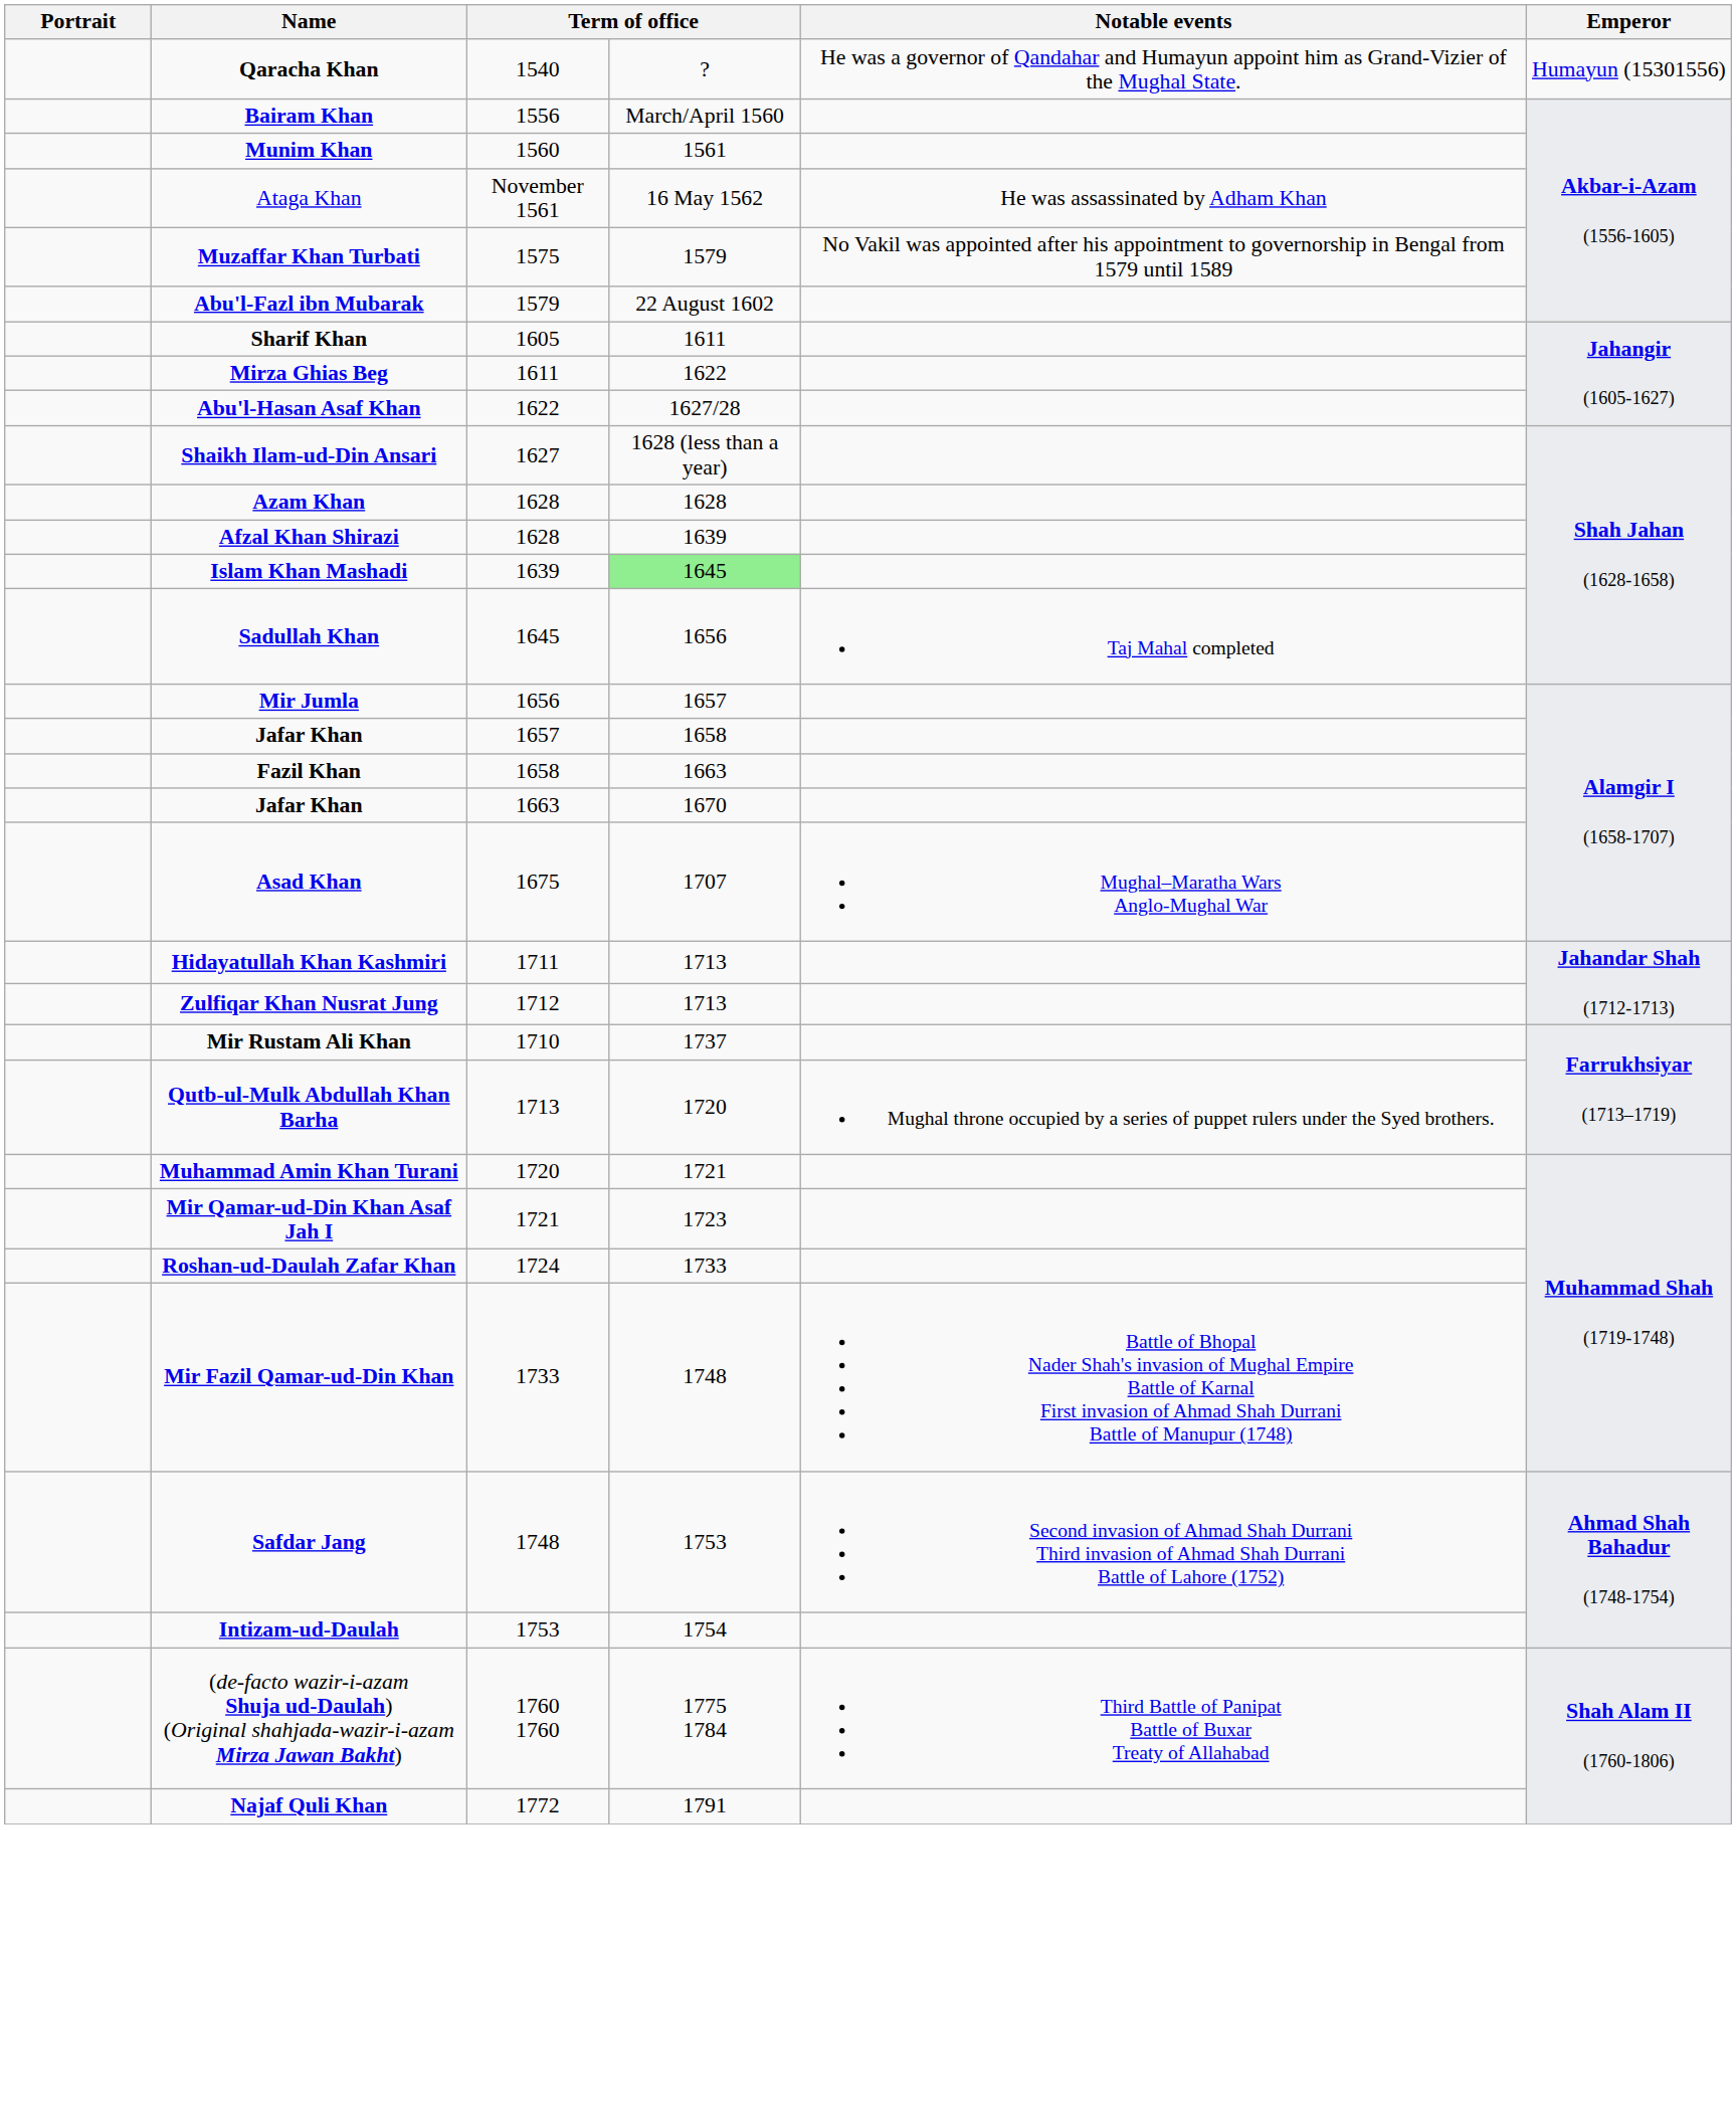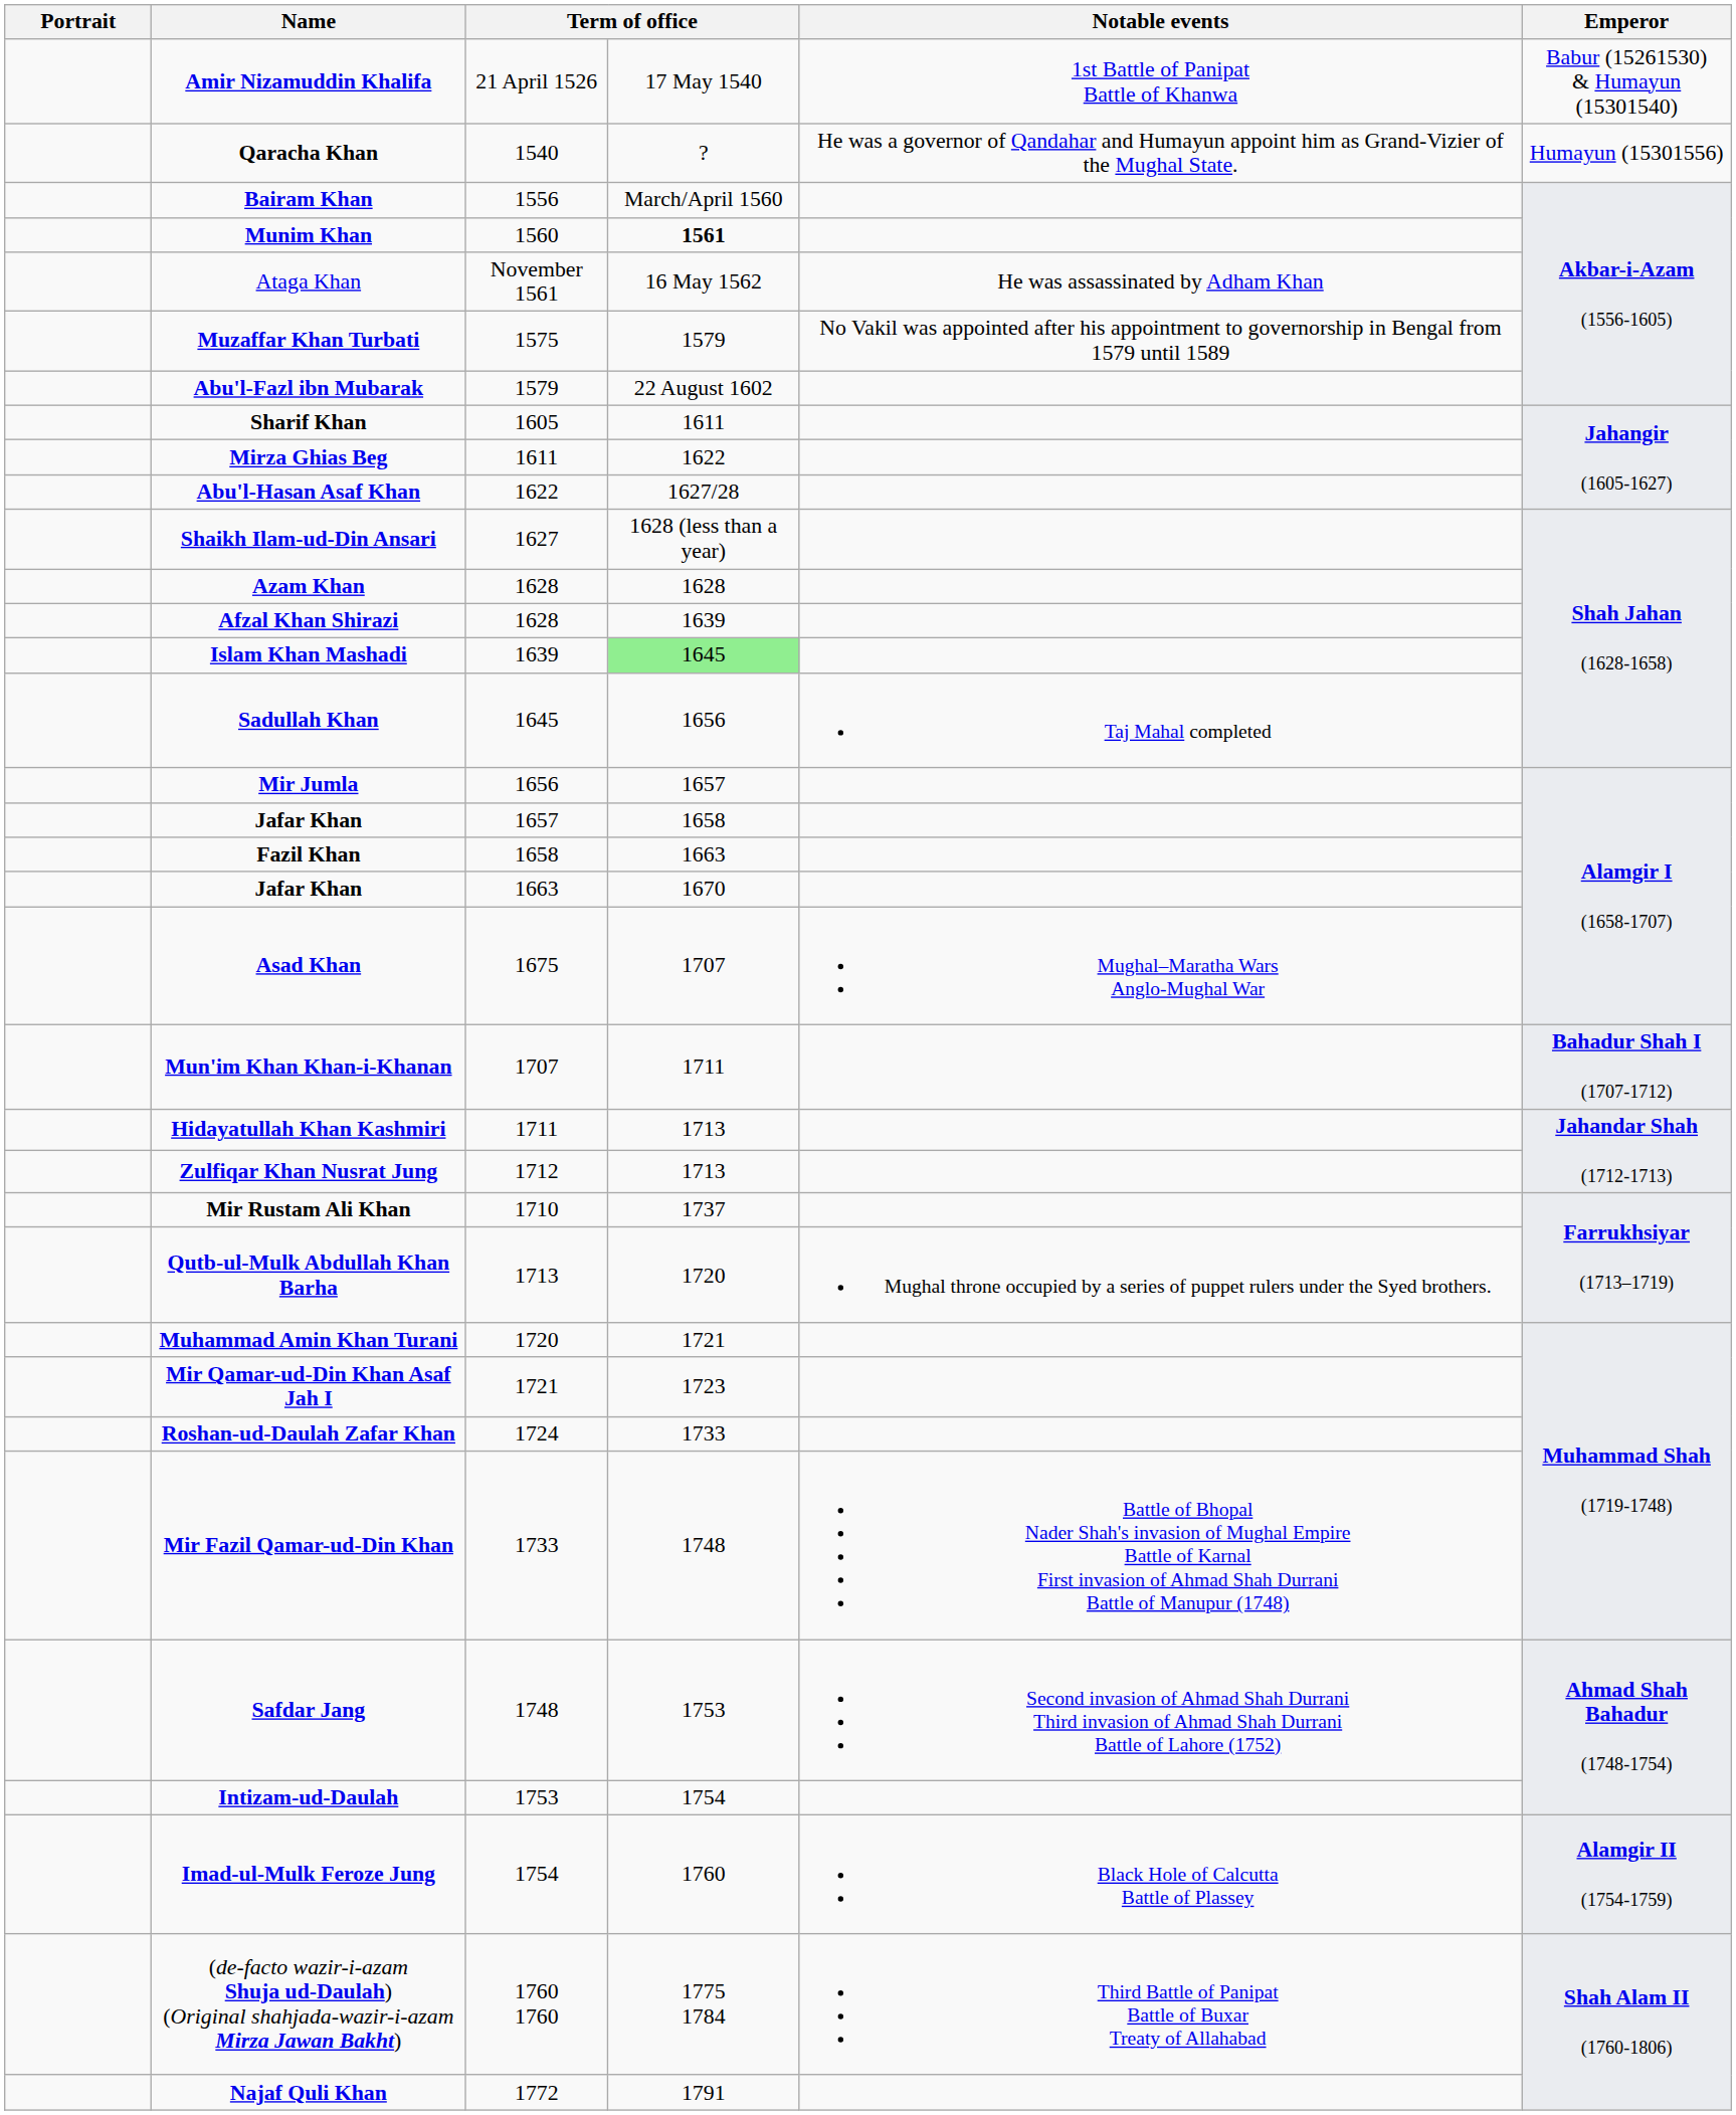 <table class="wikitable" width="100%" style="text-align:center;">
 <tr>
 <th width="100px">Portrait</th>
 <th>Name</th>
 <th colspan="2">Term of office</th>
 <th>Notable events</th>
 <th>Emperor</th>
+</tr>
+<tr>
+<td></td>
+<td><strong><a href='#'>Amir Nizamuddin Khalifa</a></strong></td>
+<td>21 April 1526</td>
+<td>17 May 1540</td>
+<td><a href='#'>1st Battle of Panipat</a><br><a href='#'>Battle of Khanwa</a></td>
+<td><a href='#'>Babur</a> (15261530)<br>& <a href='#'>Humayun</a> (15301540)</td>
 </tr>
 <tr>
 <td></td>
 <td><strong>Qaracha Khan</strong></td>
 <td>1540</td>
 <td>?</td>
 <td>He was a governor of <a href='#'>Qandahar</a> and Humayun appoint him as Grand-Vizier of the <a href='#'>Mughal State</a>.</td>
 <td><a href='#'>Humayun</a> (15301556)</td>
 </tr>
 <tr>
 <td></td>
 <td><strong><a href='#'>Bairam Khan</a></strong></td>
 <td>1556</td>
 <td>March/April 1560</td>
 <td style="font-size:90%;"></td>
 <td rowspan="5" style="background:#EAECF0"><strong><a href='#'>Akbar-i-Azam</a></strong><br><br><small>(1556-1605)</small></td>
 </tr>
 <tr>
 <td></td>
 <td><strong><a href='#'>Munim Khan</a></strong></td>
 <td>1560</td>
-<td>1561</td>
+<td><strong>1561</strong></td>
 <td></td>
 </tr>
 <tr>
 <td></td>
 <td><a href='#'>Ataga Khan</a></td>
 <td>November 1561</td>
 <td>16 May 1562</td>
 <td>He was assassinated by <a href='#'>Adham Khan</a></td>
 </tr>
 <tr>
 <td></td>
 <td><strong><a href='#'>Muzaffar Khan Turbati</a></strong></td>
 <td>1575</td>
 <td>1579</td>
 <td>No Vakil was appointed after his appointment to governorship in Bengal from 1579 until 1589</td>
 </tr>
 <tr>
 <td></td>
 <td><strong><a href='#'>Abu'l-Fazl ibn Mubarak</a></strong></td>
 <td>1579</td>
 <td>22 August 1602</td>
 <td style="font-size:90%;"></td>
 </tr>
 <tr>
 <td></td>
 <td><strong>Sharif Khan</strong></td>
 <td>1605</td>
 <td>1611</td>
 <td style="font-size:90%;"></td>
 <td rowspan=3 style= "background:#EAECF0"><strong><a href='#'>Jahangir</a></strong><br><br><small>(1605-1627)</small></td>
 </tr>
 <tr>
 <td></td>
 <td><strong><a href='#'>Mirza Ghias Beg</a></strong></td>
 <td>1611</td>
 <td>1622</td>
 <td style="font-size:90%;"></td>
 </tr>
 <tr>
 <td></td>
 <td><strong><a href='#'>Abu'l-Hasan Asaf Khan</a></strong></td>
 <td>1622</td>
 <td>1627/28</td>
 <td style="font-size:90%;"></td>
 </tr>
 <tr>
 <td></td>
 <td><strong><a href='#'>Shaikh Ilam-ud-Din Ansari</a></strong></td>
 <td>1627</td>
 <td>1628 (less than a year)</td>
 <td style="font-size:90%;"></td>
 <td rowspan=5 style= "background:#EAECF0"><strong><a href='#'>Shah Jahan</a></strong><br><br><small>(1628-1658)</small></td>
 </tr>
 <tr>
 <td></td>
 <td><strong><a href='#'>Azam Khan</a></strong></td>
 <td>1628</td>
 <td>1628</td>
 <td style="font-size:90%;"></td>
 </tr>
 <tr>
 <td></td>
 <td><strong><a href='#'>Afzal Khan Shirazi</a></strong></td>
 <td>1628</td>
 <td>1639</td>
 <td style="font-size:90%;"></td>
 </tr>
 <tr>
 <td></td>
 <td><strong><a href='#'>Islam Khan Mashadi</a></strong></td>
 <td>1639</td>
 <td style="background: lightgreen;">1645</td>
 <td style="font-size:90%;"></td>
 </tr>
 <tr>
 <td></td>
 <td><strong><a href='#'>Sadullah Khan</a></strong></td>
 <td>1645</td>
 <td>1656</td>
 <td style="font-size:90%;"><br><ul><li><a href='#'>Taj Mahal</a> completed</li></ul></td>
 </tr>
 <tr>
 <td></td>
 <td><strong><a href='#'>Mir Jumla</a></strong></td>
 <td>1656</td>
 <td>1657</td>
 <td style="font-size:90%;"></td>
 <td rowspan=5 style= "background:#EAECF0"><strong><a href='#'>Alamgir I</a></strong><br><br><small>(1658-1707)</small></td>
 </tr>
 <tr>
 <td></td>
 <td><strong>Jafar Khan</strong></td>
 <td>1657</td>
 <td>1658</td>
 <td style="font-size:90%;"></td>
 </tr>
 <tr>
 <td></td>
 <td><strong>Fazil Khan</strong></td>
 <td>1658</td>
 <td>1663</td>
 <td style="font-size:90%;"></td>
 </tr>
 <tr>
 <td></td>
 <td><strong>Jafar Khan</strong></td>
 <td>1663</td>
 <td>1670 </td>
 <td style="font-size:90%;"></td>
 </tr>
 <tr>
 <td></td>
 <td><strong><a href='#'>Asad Khan</a></strong></td>
 <td>1675</td>
 <td>1707</td>
 <td style="font-size:90%;"><br><ul><li><a href='#'>Mughal–Maratha Wars</a></li><li><a href='#'>Anglo-Mughal War</a></li></ul></td>
 </tr>
 <tr>
 <td></td>
+<td><strong><a href='#'>Mun'im Khan Khan-i-Khanan</a></strong></td>
+<td>1707</td>
+<td>1711</td>
+<td style="font-size:90%;"></td>
+<td rowspan=1 style= "background:#EAECF0"><strong><a href='#'>Bahadur Shah I</a></strong><br><br><small>(1707-1712)</small></td>
+</tr>
+<tr>
+<td></td>
 <td><strong><a href='#'>Hidayatullah Khan Kashmiri</a></strong></td>
 <td>1711</td>
 <td>1713</td>
 <td style="font-size:90%;"></td>
 <td rowspan=2 style= "background:#EAECF0"><strong><a href='#'>Jahandar Shah</a></strong><br><br><small>(1712-1713)</small></td>
 </tr>
 <tr>
 <td></td>
 <td><strong><a href='#'>Zulfiqar Khan Nusrat Jung</a></strong></td>
 <td>1712</td>
 <td>1713</td>
 <td style="font-size:90%;"></td>
 </tr>
 <tr>
 <td></td>
 <td><strong>Mir Rustam Ali Khan</strong></td>
 <td>1710</td>
 <td>1737</td>
 <td style="font-size:90%;"></td>
 <td rowspan=2 style="background:#EAECF0"><strong><a href='#'>Farrukhsiyar</a></strong><br><br><small>(1713–1719)</small></td>
 </tr>
 <tr>
 <td></td>
 <td><strong><a href='#'>Qutb-ul-Mulk Abdullah Khan Barha</a></strong></td>
 <td>1713</td>
 <td>1720</td>
 <td style="font-size:90%;"><br><ul><li>Mughal throne occupied by a series of puppet rulers under the Syed brothers.</li></ul></td>
 </tr>
 <tr>
 <td></td>
 <td><strong><a href='#'>Muhammad Amin Khan Turani</a></strong></td>
 <td>1720</td>
 <td>1721</td>
 <td style="font-size:90%;"></td>
 <td rowspan=4 style="background:#EAECF0"><strong><a href='#'>Muhammad Shah</a></strong><br><br><small>(1719-1748)</small></td>
 </tr>
 <tr>
 <td></td>
 <td><a href='#'><strong>Mir Qamar-ud-Din Khan Asaf Jah I</strong></a></td>
 <td>1721</td>
 <td>1723</td>
 <td style="font-size:90%;"></td>
 </tr>
 <tr>
 <td></td>
 <td><strong><a href='#'>Roshan-ud-Daulah Zafar Khan</a></strong></td>
 <td>1724</td>
 <td>1733</td>
 <td style="font-size:90%;"></td>
 </tr>
 <tr>
 <td></td>
 <td><a href='#'><strong>Mir Fazil Qamar-ud-Din Khan</strong></a></td>
 <td>1733</td>
 <td>1748</td>
 <td style="font-size:90%;"><br><ul><li><a href='#'>Battle of Bhopal</a></li><li><a href='#'>Nader Shah's invasion of Mughal Empire</a></li><li><a href='#'>Battle of Karnal</a></li><li><a href='#'>First invasion of Ahmad Shah Durrani</a></li><li><a href='#'>Battle of Manupur (1748)</a></li></ul></td>
 </tr>
 <tr>
 <td></td>
 <td><strong><a href='#'>Safdar Jang</a></strong></td>
 <td>1748</td>
 <td>1753</td>
 <td style="font-size:90%;"><br><ul><li><a href='#'>Second invasion of Ahmad Shah Durrani</a></li><li><a href='#'>Third invasion of Ahmad Shah Durrani</a></li><li><a href='#'>Battle of Lahore (1752)</a></li></ul></td>
 <td rowspan=2 style="background:#EAECF0"><strong><a href='#'>Ahmad Shah Bahadur</a></strong><br><br><small>(1748-1754)</small></td>
 </tr>
 <tr>
 <td></td>
 <td><strong><a href='#'>Intizam-ud-Daulah</a></strong></td>
 <td>1753</td>
 <td>1754</td>
 <td style="font-size:90%;"></td>
 </tr>
 <tr>
 <td></td>
+<td><a href='#'><strong>Imad-ul-Mulk Feroze Jung</strong></a></td>
+<td>1754</td>
+<td>1760</td>
+<td style="font-size:90%;"><br><ul><li><a href='#'>Black Hole of Calcutta</a></li><li><a href='#'>Battle of Plassey</a></li></ul></td>
+<td rowspan=1 style="background:#EAECF0"><strong><a href='#'>Alamgir II</a></strong><br><br><small>(1754-1759)</small></td>
+</tr>
+<tr>
+<td></td>
 <td>(<em>de-facto wazir-i-azam</em><br><strong><a href='#'>Shuja ud-Daulah</a></strong>)<br>(<em>Original shahjada-wazir-i-azam</em><br><strong><em><a href='#'>Mirza Jawan Bakht</a></em></strong>)</td>
 <td>1760<br>1760</td>
 <td>1775<br>1784</td>
 <td style="font-size:90%;"><br><ul><li><a href='#'>Third Battle of Panipat</a></li><li><a href='#'>Battle of Buxar</a></li><li><a href='#'>Treaty of Allahabad</a></li></ul></td>
 <td rowspan=2 style="background:#EAECF0"><strong><a href='#'>Shah Alam II</a></strong><br><br><small>(1760-1806)</small></td>
 </tr>
 <tr>
 <td></td>
 <td><strong><a href='#'>Najaf Quli Khan</a></strong></td>
 <td>1772</td>
 <td>1791</td>
 <td style="font-size:90%;"></td>
 </tr>
 </table>
